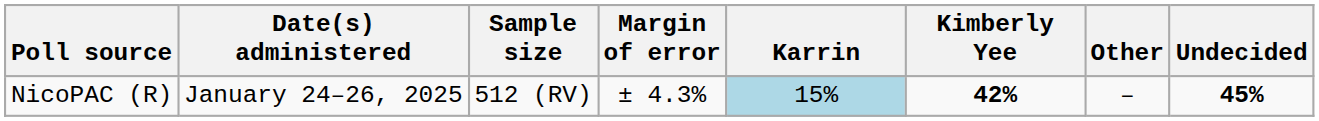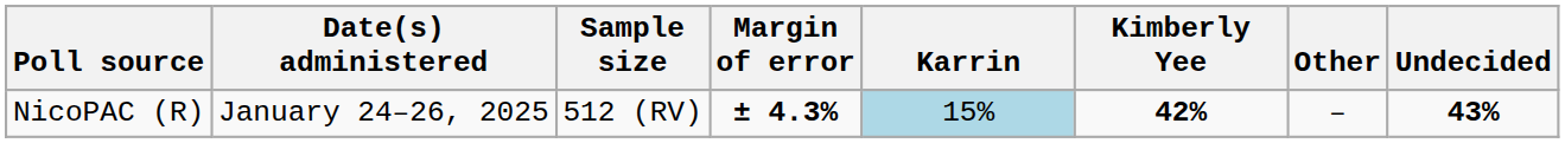 <table class="wikitable" style="font-size:90%;text-align:center;">
 <tr valign=bottom>
 <th>Poll source</th>
 <th>Date(s)<br>administered</th>
 <th>Sample<br>size</th>
 <th>Margin<br>of error</th>
 <th style="width:80px;">Karrin<br></th>
 <th style="width:80px;">Kimberly<br>Yee</th>
 <th>Other</th>
 <th>Undecided</th>
 </tr>
 <tr>
 <td>NicoPAC (R)</td>
 <td>January 24–26, 2025</td>
 <td>512 (RV)</td>
-<td>± 4.3%</td>
+<td><strong>± 4.3%</strong></td>
 <td style="background: lightblue;">15%</td>
 <td><strong>42%</strong></td>
 <td>–</td>
-<td><strong>45%</strong></td>
+<td><strong>43%</strong></td>
 </tr>
 </table>
